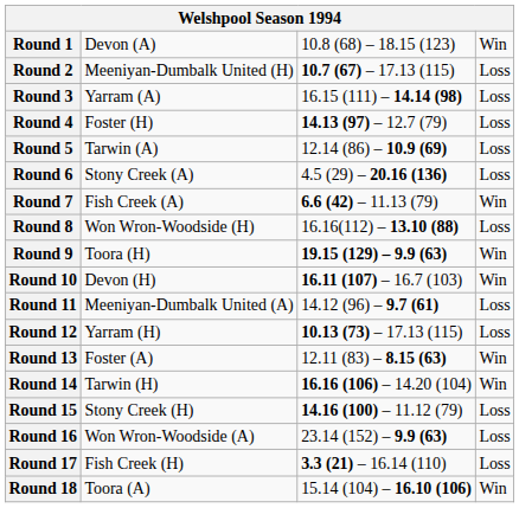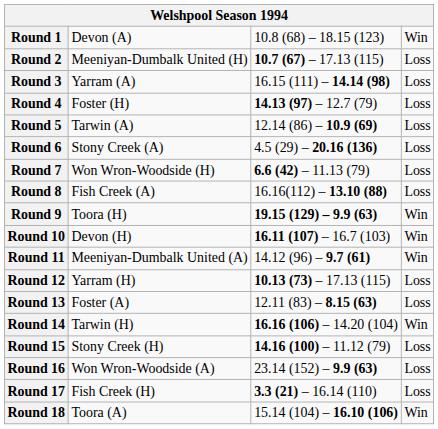 <table class="wikitable" style="margin: 1em auto 1em auto">
 <tr>
 <th colspan="21">Welshpool Season 1994</th>
 </tr>
 <tr>
 <th>Round 1</th>
 <td>Devon (A)</td>
 <td>10.8 (68) – 18.15 (123)</td>
 <td>Win</td>
 </tr>
 <tr>
 <th>Round 2</th>
 <td>Meeniyan-Dumbalk United (H)</td>
 <td><strong>10.7 (67)</strong> – 17.13 (115)</td>
 <td>Loss</td>
 </tr>
 <tr>
 <th>Round 3</th>
 <td>Yarram (A)</td>
 <td>16.15 (111) – <strong>14.14 (98)</strong></td>
 <td>Loss</td>
 </tr>
 <tr>
 <th>Round 4</th>
 <td>Foster (H)</td>
 <td><strong>14.13 (97)</strong> – 12.7 (79)</td>
 <td>Loss</td>
 </tr>
 <tr>
 <th>Round 5</th>
 <td>Tarwin (A)</td>
 <td>12.14 (86) – <strong>10.9 (69)</strong></td>
 <td>Loss</td>
 </tr>
 <tr>
 <th>Round 6</th>
 <td>Stony Creek (A)</td>
 <td>4.5 (29) – <strong>20.16 (136)</strong></td>
 <td>Loss</td>
 </tr>
 <tr>
 <th>Round 7</th>
-<td>Fish Creek (A)</td>
+<td>Won Wron-Woodside (H)</td>
 <td><strong>6.6 (42)</strong> – 11.13 (79)</td>
-<td>Win</td>
+<td>Loss</td>
 </tr>
 <tr>
 <th>Round 8</th>
-<td>Won Wron-Woodside (H)</td>
+<td>Fish Creek (A)</td>
 <td>16.16(112) – <strong>13.10 (88)</strong></td>
 <td>Loss</td>
 </tr>
 <tr>
 <th>Round 9</th>
 <td>Toora (H)</td>
 <td><strong>19.15 (129) – 9.9 (63)</strong></td>
 <td>Win</td>
 </tr>
 <tr>
 <th>Round 10</th>
 <td>Devon (H)</td>
 <td><strong>16.11 (107)</strong> – 16.7 (103)</td>
 <td>Win</td>
 </tr>
 <tr>
 <th>Round 11</th>
 <td>Meeniyan-Dumbalk United (A)</td>
 <td>14.12 (96) – <strong>9.7 (61)</strong></td>
-<td>Loss</td>
+<td>Win</td>
 </tr>
 <tr>
 <th>Round 12</th>
 <td>Yarram (H)</td>
 <td><strong>10.13 (73)</strong> – 17.13 (115)</td>
 <td>Loss</td>
 </tr>
 <tr>
 <th>Round 13</th>
 <td>Foster (A)</td>
 <td>12.11 (83) – <strong>8.15 (63)</strong></td>
-<td>Win</td>
+<td>Loss</td>
 </tr>
 <tr>
 <th>Round 14</th>
 <td>Tarwin (H)</td>
 <td><strong>16.16 (106)</strong> – 14.20 (104)</td>
 <td>Win</td>
 </tr>
 <tr>
 <th>Round 15</th>
 <td>Stony Creek (H)</td>
 <td><strong>14.16 (100)</strong> – 11.12 (79)</td>
 <td>Loss</td>
 </tr>
 <tr>
 <th>Round 16</th>
 <td>Won Wron-Woodside (A)</td>
 <td>23.14 (152) – <strong>9.9 (63)</strong></td>
 <td>Loss</td>
 </tr>
 <tr>
 <th>Round 17</th>
 <td>Fish Creek (H)</td>
 <td><strong>3.3 (21)</strong> – 16.14 (110)</td>
 <td>Loss</td>
 </tr>
 <tr>
 <th>Round 18</th>
 <td>Toora (A)</td>
 <td>15.14 (104) – <strong>16.10 (106)</strong></td>
 <td>Win</td>
 </tr>
 </table>
